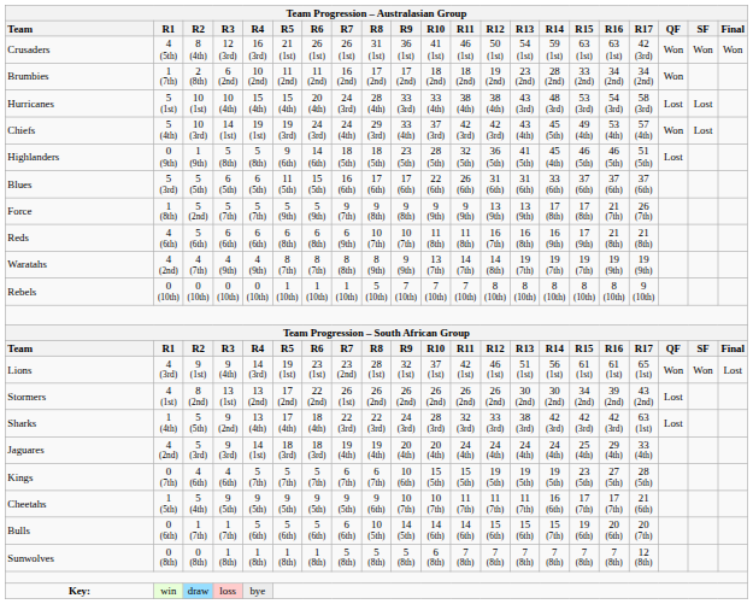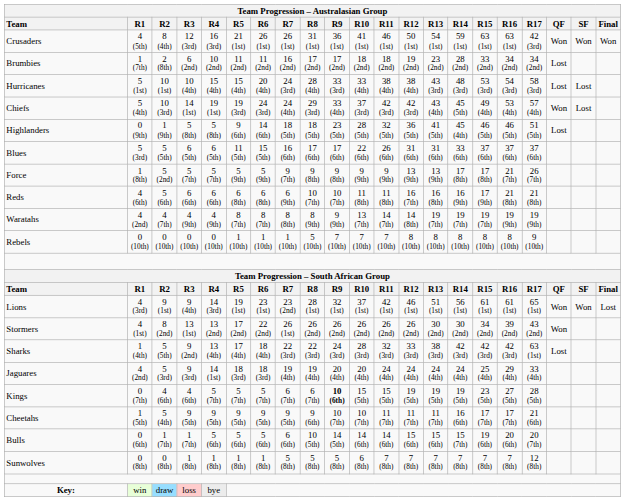 <table class="wikitable collapsible" style="text-align:center; line-height:100%; width:80%; font-size:90%">
 <tr>
 <th colspan=100%>Team Progression – Australasian Group</th>
 </tr>
 <tr>
 <th style="text-align:left; width:20%;">Team</th>
 <th style="width:4%;">R1</th>
 <th style="width:4%;">R2</th>
 <th style="width:4%;">R3</th>
 <th style="width:4%;">R4</th>
 <th style="width:4%;">R5</th>
 <th style="width:4%;">R6</th>
 <th style="width:4%;">R7</th>
 <th style="width:4%;">R8</th>
 <th style="width:4%;">R9</th>
 <th style="width:4%;">R10</th>
 <th style="width:4%;">R11</th>
 <th style="width:4%;">R12</th>
 <th style="width:4%;">R13</th>
 <th style="width:4%;">R14</th>
 <th style="width:4%;">R15</th>
 <th style="width:4%;">R16</th>
 <th style="width:4%;">R17</th>
 <th style="width:4%;">QF</th>
 <th style="width:4%;">SF</th>
 <th style="width:4%;">Final</th>
 </tr>
 <tr>
 <td style="text-align:left;">Crusaders</td>
 <td>4 <br> <small>(5th)</small></td>
 <td>8 <br> <small>(4th)</small></td>
 <td>12 <br> <small>(3rd)</small></td>
 <td>16 <br> <small>(3rd)</small></td>
 <td>21 <br> <small>(1st)</small></td>
 <td>26 <br> <small>(1st)</small></td>
 <td>26 <br> <small>(1st)</small></td>
 <td>31 <br> <small>(1st)</small></td>
 <td>36 <br> <small>(1st)</small></td>
 <td>41 <br> <small>(1st)</small></td>
 <td>46 <br> <small>(1st)</small></td>
 <td>50 <br> <small>(1st)</small></td>
 <td>54 <br> <small>(1st)</small></td>
 <td>59 <br> <small>(1st)</small></td>
 <td>63 <br> <small>(1st)</small></td>
 <td>63 <br> <small>(1st)</small></td>
 <td>42 <br> <small>(3rd)</small></td>
 <td>Won</td>
 <td>Won</td>
 <td>Won</td>
 </tr>
 <tr>
 <td style="text-align:left;">Brumbies</td>
 <td>1 <br> <small>(7th)</small></td>
 <td>2 <br> <small>(8th)</small></td>
 <td>6 <br> <small>(2nd)</small></td>
 <td>10 <br> <small>(2nd)</small></td>
 <td>11 <br> <small>(2nd)</small></td>
 <td>11 <br> <small>(2nd)</small></td>
 <td>16 <br> <small>(2nd)</small></td>
 <td>17 <br> <small>(2nd)</small></td>
 <td>17 <br> <small>(2nd)</small></td>
 <td>18 <br> <small>(2nd)</small></td>
 <td>18 <br> <small>(2nd)</small></td>
 <td>19 <br> <small>(2nd)</small></td>
 <td>23 <br> <small>(2nd)</small></td>
 <td>28 <br> <small>(2nd)</small></td>
 <td>33 <br> <small>(2nd)</small></td>
 <td>34 <br> <small>(2nd)</small></td>
 <td>34 <br> <small>(2nd)</small></td>
-<td>Won</td>
+<td>Lost</td>
 <td> </td>
 <td> </td>
 </tr>
 <tr>
 <td style="text-align:left;">Hurricanes</td>
 <td>5 <br> <small>(1st)</small></td>
 <td>10 <br> <small>(1st)</small></td>
 <td>10 <br> <small>(4th)</small></td>
 <td>15 <br> <small>(4th)</small></td>
 <td>15 <br> <small>(4th)</small></td>
 <td>20 <br> <small>(4th)</small></td>
 <td>24 <br> <small>(3rd)</small></td>
 <td>28 <br> <small>(4th)</small></td>
 <td>33 <br> <small>(3rd)</small></td>
 <td>33 <br> <small>(4th)</small></td>
 <td>38 <br> <small>(4th)</small></td>
 <td>38 <br> <small>(4th)</small></td>
 <td>43 <br> <small>(3rd)</small></td>
 <td>48 <br> <small>(3rd)</small></td>
 <td>53 <br> <small>(3rd)</small></td>
 <td>54 <br> <small>(3rd)</small></td>
 <td>58 <br> <small>(3rd)</small></td>
 <td>Lost</td>
 <td>Lost</td>
 <td> </td>
 </tr>
 <tr>
 <td style="text-align:left;">Chiefs</td>
 <td>5 <br> <small>(4th)</small></td>
 <td>10 <br> <small>(3rd)</small></td>
 <td>14 <br> <small>(1st)</small></td>
 <td>19 <br> <small>(1st)</small></td>
 <td>19 <br> <small>(3rd)</small></td>
 <td>24 <br> <small>(3rd)</small></td>
 <td>24 <br> <small>(4th)</small></td>
 <td>29 <br> <small>(3rd)</small></td>
 <td>33 <br> <small>(4th)</small></td>
 <td>37 <br> <small>(3rd)</small></td>
 <td>42 <br> <small>(3rd)</small></td>
 <td>42 <br> <small>(3rd)</small></td>
 <td>43 <br> <small>(4th)</small></td>
 <td>45 <br> <small>(5th)</small></td>
 <td>49 <br> <small>(4th)</small></td>
 <td>53 <br> <small>(4th)</small></td>
 <td>57 <br> <small>(4th)</small></td>
 <td>Won</td>
 <td>Lost</td>
 <td> </td>
 </tr>
 <tr>
 <td style="text-align:left;">Highlanders</td>
 <td>0 <br> <small>(9th)</small></td>
 <td>1 <br> <small>(9th)</small></td>
 <td>5 <br> <small>(8th)</small></td>
 <td>5 <br> <small>(8th)</small></td>
 <td>9 <br> <small>(6th)</small></td>
 <td>14 <br> <small>(6th)</small></td>
 <td>18 <br> <small>(5th)</small></td>
 <td>18 <br> <small>(5th)</small></td>
 <td>23 <br> <small>(5th)</small></td>
 <td>28 <br> <small>(5th)</small></td>
 <td>32 <br> <small>(5th)</small></td>
 <td>36 <br> <small>(5th)</small></td>
 <td>41 <br> <small>(5th)</small></td>
 <td>45 <br> <small>(4th)</small></td>
 <td>46 <br> <small>(5th)</small></td>
 <td>46 <br> <small>(5th)</small></td>
 <td>51 <br> <small>(5th)</small></td>
 <td>Lost</td>
 <td> </td>
 <td> </td>
 </tr>
 <tr>
 <td style="text-align:left;">Blues</td>
 <td>5 <br> <small>(3rd)</small></td>
 <td>5 <br> <small>(5th)</small></td>
 <td>6 <br> <small>(5th)</small></td>
 <td>6 <br> <small>(5th)</small></td>
 <td>11 <br> <small>(5th)</small></td>
 <td>15 <br> <small>(5th)</small></td>
 <td>16 <br> <small>(6th)</small></td>
 <td>17 <br> <small>(6th)</small></td>
 <td>17 <br> <small>(6th)</small></td>
 <td>22 <br> <small>(6th)</small></td>
 <td>26 <br> <small>(6th)</small></td>
 <td>31 <br> <small>(6th)</small></td>
 <td>31 <br> <small>(6th)</small></td>
 <td>33 <br> <small>(6th)</small></td>
 <td>37 <br> <small>(6th)</small></td>
 <td>37 <br> <small>(6th)</small></td>
 <td>37 <br> <small>(6th)</small></td>
 <td> </td>
 <td> </td>
 <td> </td>
 </tr>
 <tr>
 <td style="text-align:left;">Force</td>
 <td>1 <br> <small>(8th)</small></td>
 <td>5 <br> <small>(2nd)</small></td>
 <td>5 <br> <small>(7th)</small></td>
 <td>5 <br> <small>(7th)</small></td>
 <td>5 <br> <small>(9th)</small></td>
 <td>5 <br> <small>(9th)</small></td>
 <td>9 <br> <small>(7th)</small></td>
 <td>9 <br> <small>(8th)</small></td>
 <td>9 <br> <small>(8th)</small></td>
 <td>9 <br> <small>(9th)</small></td>
 <td>9 <br> <small>(9th)</small></td>
 <td>13 <br> <small>(9th)</small></td>
 <td>13 <br> <small>(9th)</small></td>
 <td>17 <br> <small>(8th)</small></td>
 <td>17 <br> <small>(8th)</small></td>
 <td>21 <br> <small>(7th)</small></td>
 <td>26 <br> <small>(7th)</small></td>
 <td> </td>
 <td> </td>
 <td> </td>
 </tr>
 <tr>
 <td style="text-align:left;">Reds</td>
 <td>4 <br> <small>(6th)</small></td>
 <td>5 <br> <small>(6th)</small></td>
 <td>6 <br> <small>(6th)</small></td>
 <td>6 <br> <small>(6th)</small></td>
 <td>6 <br> <small>(8th)</small></td>
 <td>6 <br> <small>(8th)</small></td>
 <td>6 <br> <small>(9th)</small></td>
 <td>10 <br> <small>(7th)</small></td>
 <td>10 <br> <small>(7th)</small></td>
 <td>11 <br> <small>(8th)</small></td>
 <td>11 <br> <small>(8th)</small></td>
 <td>16 <br> <small>(7th)</small></td>
 <td>16 <br> <small>(8th)</small></td>
 <td>16 <br> <small>(9th)</small></td>
 <td>17 <br> <small>(9th)</small></td>
 <td>21 <br> <small>(8th)</small></td>
 <td>21 <br> <small>(8th)</small></td>
 <td> </td>
 <td> </td>
 <td> </td>
 </tr>
 <tr>
 <td style="text-align:left;">Waratahs</td>
 <td>4 <br> <small>(2nd)</small></td>
 <td>4 <br> <small>(7th)</small></td>
 <td>4 <br> <small>(9th)</small></td>
 <td>4 <br> <small>(9th)</small></td>
 <td>8 <br> <small>(7th)</small></td>
 <td>8 <br> <small>(7th)</small></td>
 <td>8 <br> <small>(8th)</small></td>
 <td>8 <br> <small>(9th)</small></td>
 <td>9 <br> <small>(9th)</small></td>
 <td>13 <br> <small>(7th)</small></td>
 <td>14 <br> <small>(7th)</small></td>
 <td>14 <br> <small>(8th)</small></td>
 <td>19 <br> <small>(7th)</small></td>
 <td>19 <br> <small>(7th)</small></td>
 <td>19 <br> <small>(7th)</small></td>
 <td>19 <br> <small>(9th)</small></td>
 <td>19 <br> <small>(9th)</small></td>
 <td> </td>
 <td> </td>
 <td> </td>
 </tr>
 <tr>
 <td style="text-align:left;">Rebels</td>
 <td>0 <br> <small>(10th)</small></td>
 <td>0 <br> <small>(10th)</small></td>
 <td>0 <br> <small>(10th)</small></td>
 <td>0 <br> <small>(10th)</small></td>
 <td>1 <br> <small>(10th)</small></td>
 <td>1 <br> <small>(10th)</small></td>
 <td>1 <br> <small>(10th)</small></td>
 <td>5 <br> <small>(10th)</small></td>
 <td>7 <br> <small>(10th)</small></td>
 <td>7 <br> <small>(10th)</small></td>
 <td>7 <br> <small>(10th)</small></td>
 <td>8 <br> <small>(10th)</small></td>
 <td>8 <br> <small>(10th)</small></td>
 <td>8 <br> <small>(10th)</small></td>
 <td>8 <br> <small>(10th)</small></td>
 <td>8 <br> <small>(10th)</small></td>
 <td>9 <br> <small>(10th)</small></td>
 <td> </td>
 <td> </td>
 <td> </td>
 </tr>
 <tr>
 <td colspan="100%" cellpadding="0" cellspacing="0" style="height: 20px;"></td>
 </tr>
 <tr>
 <th colspan=100%>Team Progression – South African Group</th>
 </tr>
 <tr>
 <th style="text-align:left; width:20%;">Team</th>
 <th style="width:4%;">R1</th>
 <th style="width:4%;">R2</th>
 <th style="width:4%;">R3</th>
 <th style="width:4%;">R4</th>
 <th style="width:4%;">R5</th>
 <th style="width:4%;">R6</th>
 <th style="width:4%;">R7</th>
 <th style="width:4%;">R8</th>
 <th style="width:4%;">R9</th>
 <th style="width:4%;">R10</th>
 <th style="width:4%;">R11</th>
 <th style="width:4%;">R12</th>
 <th style="width:4%;">R13</th>
 <th style="width:4%;">R14</th>
 <th style="width:4%;">R15</th>
 <th style="width:4%;">R16</th>
 <th style="width:4%;">R17</th>
 <th style="width:4%;">QF</th>
 <th style="width:4%;">SF</th>
 <th style="width:4%;">Final</th>
 </tr>
 <tr>
 <td style="text-align:left;">Lions</td>
 <td>4 <br> <small>(3rd)</small></td>
 <td>9 <br> <small>(1st)</small></td>
 <td>9 <br> <small>(4th)</small></td>
 <td>14 <br> <small>(3rd)</small></td>
 <td>19 <br> <small>(1st)</small></td>
 <td>23 <br> <small>(1st)</small></td>
 <td>23 <br> <small>(2nd)</small></td>
 <td>28 <br> <small>(1st)</small></td>
 <td>32 <br> <small>(1st)</small></td>
 <td>37 <br> <small>(1st)</small></td>
 <td>42 <br> <small>(1st)</small></td>
 <td>46 <br> <small>(1st)</small></td>
 <td>51 <br> <small>(1st)</small></td>
 <td>56 <br> <small>(1st)</small></td>
 <td>61 <br> <small>(1st)</small></td>
 <td>61 <br> <small>(1st)</small></td>
 <td>65 <br> <small>(1st)</small></td>
 <td>Won</td>
 <td>Won</td>
 <td>Lost</td>
 </tr>
 <tr>
 <td style="text-align:left;">Stormers</td>
 <td>4 <br> <small>(1st)</small></td>
 <td>8 <br> <small>(2nd)</small></td>
 <td>13 <br> <small>(1st)</small></td>
 <td>13 <br> <small>(2nd)</small></td>
 <td>17 <br> <small>(2nd)</small></td>
 <td>22 <br> <small>(2nd)</small></td>
 <td>26 <br> <small>(1st)</small></td>
 <td>26 <br> <small>(2nd)</small></td>
 <td>26 <br> <small>(2nd)</small></td>
 <td>26 <br> <small>(2nd)</small></td>
 <td>26 <br> <small>(2nd)</small></td>
 <td>26 <br> <small>(2nd)</small></td>
 <td>30 <br> <small>(2nd)</small></td>
 <td>30 <br> <small>(2nd)</small></td>
 <td>34 <br> <small>(2nd)</small></td>
 <td>39 <br> <small>(2nd)</small></td>
 <td>43 <br> <small>(2nd)</small></td>
-<td>Lost</td>
+<td>Won</td>
 <td> </td>
 <td> </td>
 </tr>
 <tr>
 <td style="text-align:left;">Sharks</td>
 <td>1 <br> <small>(4th)</small></td>
 <td>5 <br> <small>(5th)</small></td>
 <td>9 <br> <small>(2nd)</small></td>
 <td>13 <br> <small>(4th)</small></td>
 <td>17 <br> <small>(4th)</small></td>
 <td>18 <br> <small>(4th)</small></td>
 <td>22 <br> <small>(3rd)</small></td>
 <td>22 <br> <small>(3rd)</small></td>
 <td>24 <br> <small>(3rd)</small></td>
 <td>28 <br> <small>(3rd)</small></td>
 <td>32 <br> <small>(3rd)</small></td>
 <td>33 <br> <small>(3rd)</small></td>
 <td>38 <br> <small>(3rd)</small></td>
 <td>42 <br> <small>(3rd)</small></td>
 <td>42 <br> <small>(3rd)</small></td>
 <td>42 <br> <small>(3rd)</small></td>
 <td>63 <br> <small>(1st)</small></td>
 <td>Lost</td>
 <td> </td>
 <td> </td>
 </tr>
 <tr>
 <td style="text-align:left;">Jaguares</td>
 <td>4 <br> <small>(2nd)</small></td>
 <td>5 <br> <small>(3rd)</small></td>
 <td>9 <br> <small>(3rd)</small></td>
 <td>14 <br> <small>(1st)</small></td>
 <td>18 <br> <small>(3rd)</small></td>
 <td>18 <br> <small>(3rd)</small></td>
 <td>19 <br> <small>(4th)</small></td>
 <td>19 <br> <small>(4th)</small></td>
 <td>20 <br> <small>(4th)</small></td>
 <td>20 <br> <small>(4th)</small></td>
 <td>24 <br> <small>(4th)</small></td>
 <td>24 <br> <small>(4th)</small></td>
 <td>24 <br> <small>(4th)</small></td>
 <td>24 <br> <small>(4th)</small></td>
 <td>25 <br> <small>(4th)</small></td>
 <td>29 <br> <small>(4th)</small></td>
 <td>33 <br> <small>(4th)</small></td>
 <td> </td>
 <td> </td>
 <td> </td>
 </tr>
 <tr>
 <td style="text-align:left;">Kings</td>
 <td>0 <br> <small>(7th)</small></td>
 <td>4 <br> <small>(6th)</small></td>
 <td>4 <br> <small>(6th)</small></td>
 <td>5 <br> <small>(7th)</small></td>
 <td>5 <br> <small>(7th)</small></td>
 <td>5 <br> <small>(7th)</small></td>
 <td>6 <br> <small>(7th)</small></td>
 <td>6 <br> <small>(7th)</small></td>
-<td>10 <br> <small>(6th)</small></td>
+<td><strong>10 <br> <small>(6th)</small></strong></td>
 <td>15 <br> <small>(5th)</small></td>
 <td>15 <br> <small>(5th)</small></td>
 <td>19 <br> <small>(5th)</small></td>
 <td>19 <br> <small>(5th)</small></td>
 <td>19 <br> <small>(5th)</small></td>
 <td>23 <br> <small>(5th)</small></td>
 <td>27 <br> <small>(5th)</small></td>
 <td>28 <br> <small>(5th)</small></td>
 <td> </td>
 <td> </td>
 <td> </td>
 </tr>
 <tr>
 <td style="text-align:left;">Cheetahs</td>
 <td>1 <br> <small>(5th)</small></td>
 <td>5 <br> <small>(4th)</small></td>
 <td>9 <br> <small>(5th)</small></td>
 <td>9 <br> <small>(5th)</small></td>
 <td>9 <br> <small>(5th)</small></td>
 <td>9 <br> <small>(5th)</small></td>
 <td>9 <br> <small>(5th)</small></td>
 <td>9 <br> <small>(6th)</small></td>
 <td>10 <br> <small>(7th)</small></td>
 <td>10 <br> <small>(7th)</small></td>
 <td>11 <br> <small>(7th)</small></td>
 <td>11 <br> <small>(7th)</small></td>
 <td>11 <br> <small>(7th)</small></td>
 <td>16 <br> <small>(6th)</small></td>
 <td>17 <br> <small>(7th)</small></td>
 <td>17 <br> <small>(7th)</small></td>
 <td>21 <br> <small>(6th)</small></td>
 <td> </td>
 <td> </td>
 <td> </td>
 </tr>
 <tr>
 <td style="text-align:left;">Bulls</td>
 <td>0 <br> <small>(6th)</small></td>
 <td>1 <br> <small>(7th)</small></td>
 <td>1 <br> <small>(7th)</small></td>
 <td>5 <br> <small>(6th)</small></td>
 <td>5 <br> <small>(6th)</small></td>
 <td>5 <br> <small>(6th)</small></td>
 <td>6 <br> <small>(6th)</small></td>
 <td>10 <br> <small>(5th)</small></td>
 <td>14 <br> <small>(5th)</small></td>
 <td>14 <br> <small>(6th)</small></td>
 <td>14 <br> <small>(6th)</small></td>
 <td>15 <br> <small>(6th)</small></td>
 <td>15 <br> <small>(6th)</small></td>
 <td>15 <br> <small>(7th)</small></td>
 <td>19 <br> <small>(6th)</small></td>
 <td>20 <br> <small>(6th)</small></td>
 <td>20 <br> <small>(7th)</small></td>
 <td> </td>
 <td> </td>
 <td> </td>
 </tr>
 <tr>
 <td style="text-align:left;">Sunwolves</td>
 <td>0 <br> <small>(8th)</small></td>
 <td>0 <br> <small>(8th)</small></td>
 <td>1 <br> <small>(8th)</small></td>
 <td>1 <br> <small>(8th)</small></td>
 <td>1 <br> <small>(8th)</small></td>
 <td>1 <br> <small>(8th)</small></td>
 <td>5 <br> <small>(8th)</small></td>
 <td>5 <br> <small>(8th)</small></td>
 <td>5 <br> <small>(8th)</small></td>
 <td>6 <br> <small>(8th)</small></td>
 <td>7 <br> <small>(8th)</small></td>
 <td>7 <br> <small>(8th)</small></td>
 <td>7 <br> <small>(8th)</small></td>
 <td>7 <br> <small>(8th)</small></td>
 <td>7 <br> <small>(8th)</small></td>
 <td>7 <br> <small>(8th)</small></td>
 <td>12 <br> <small>(8th)</small></td>
 <td> </td>
 <td> </td>
 <td> </td>
 </tr>
 <tr>
 <td colspan=100% style="height:10px"></td>
 </tr>
 <tr>
 <td><strong>Key:</strong></td>
 <td style="background:#E8FFD8;">win</td>
 <td style="background:#97DEFF;">draw</td>
 <td style="background:#FFCCCC;">loss</td>
 <td style="background:#ECECEC;">bye</td>
 <td colspan=100%></td>
 </tr>
 </table>
